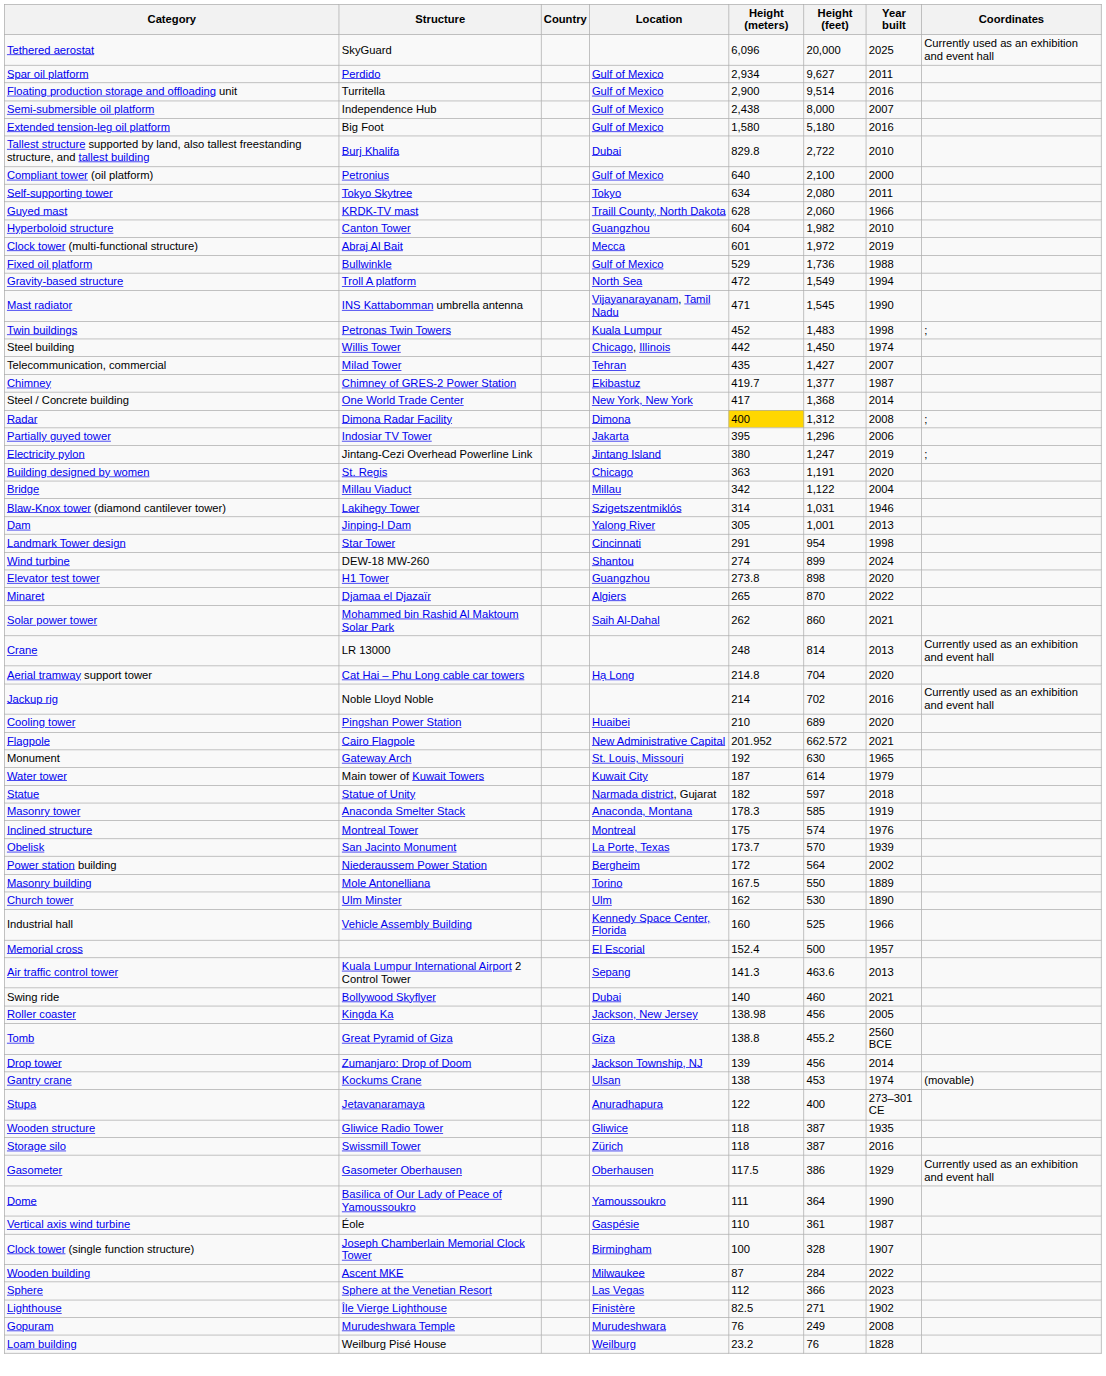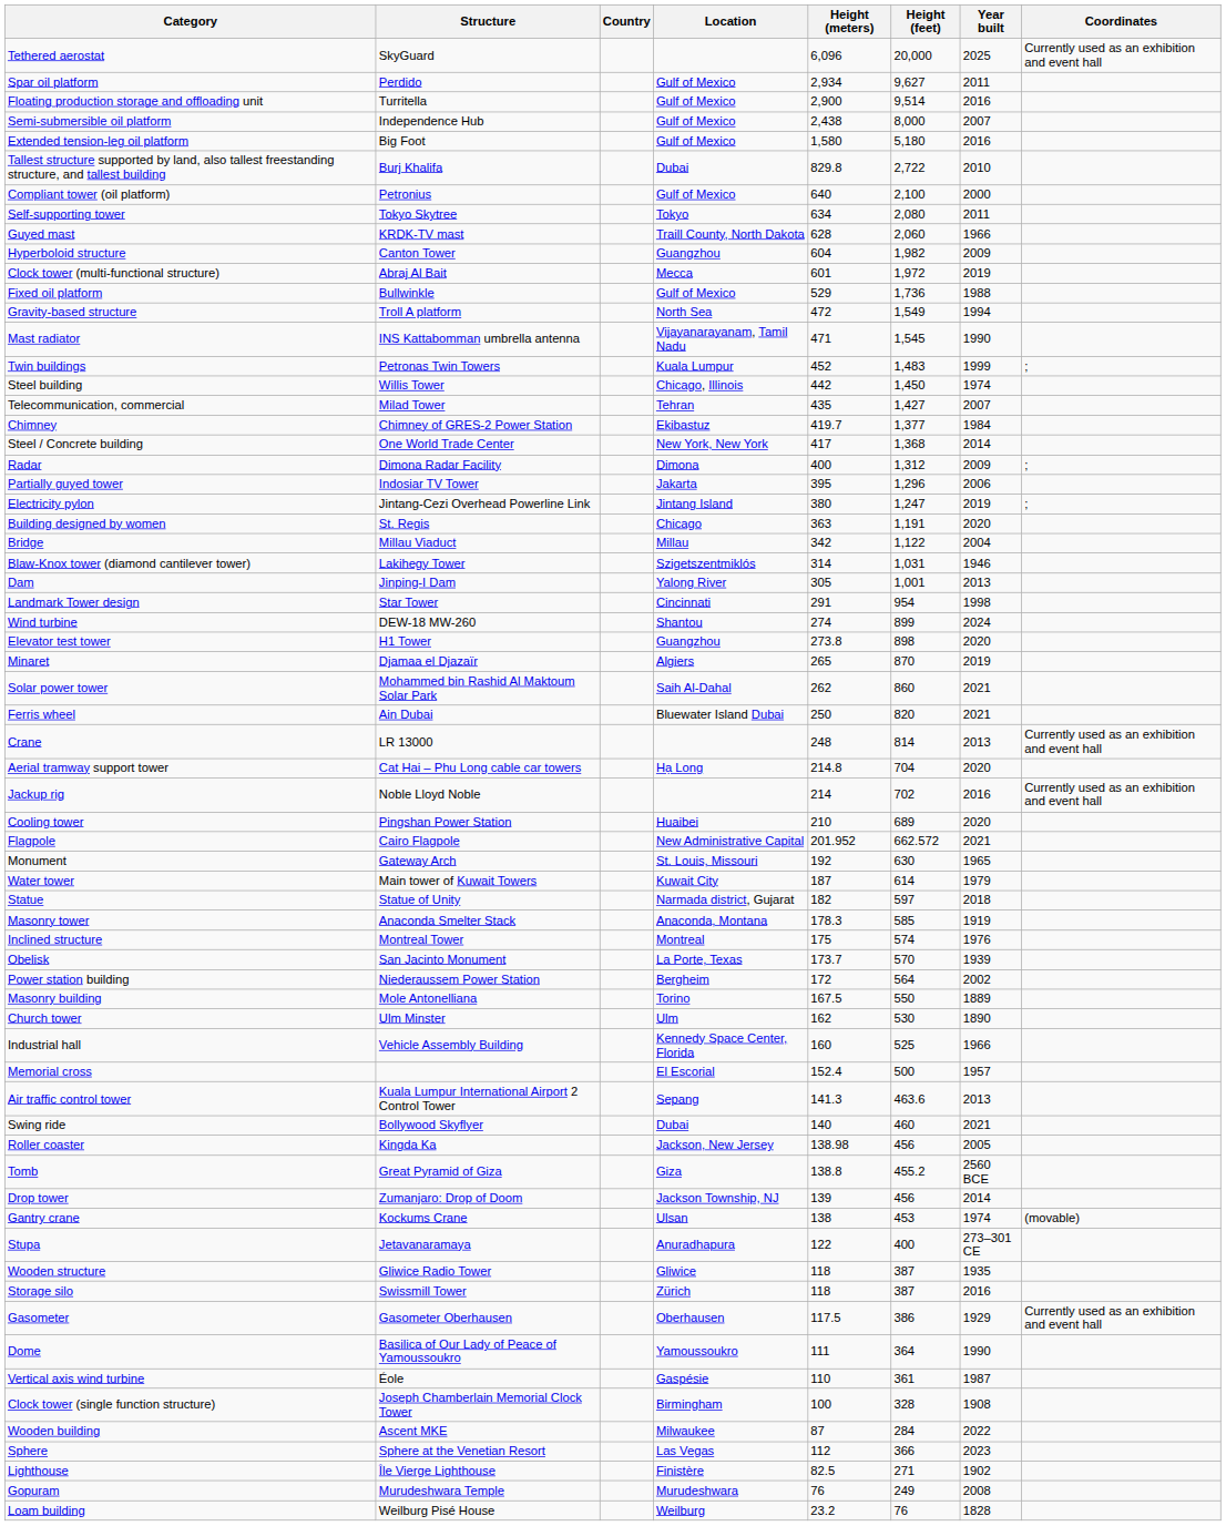 <table class="wikitable sortable sticky-header">
 <tr style="background:#ececec;">
 <th>Category</th>
 <th>Structure</th>
 <th>Country</th>
 <th>Location</th>
 <th>Height (meters)</th>
 <th>Height (feet)<br></th>
 <th>Year built</th>
 <th>Coordinates</th>
 </tr>
 <tr>
 <td><a href='#'>Tethered aerostat</a></td>
 <td>SkyGuard</td>
 <td></td>
 <td></td>
 <td>6,096</td>
 <td>20,000</td>
 <td>2025</td>
 <td> Currently used as an exhibition and event hall</td>
 </tr>
 <tr>
 <td><a href='#'>Spar oil platform</a></td>
 <td><a href='#'>Perdido</a></td>
 <td></td>
 <td><a href='#'>Gulf of Mexico</a></td>
 <td>2,934</td>
 <td>9,627</td>
 <td>2011</td>
 <td></td>
 </tr>
 <tr>
 <td><a href='#'>Floating production storage and offloading</a> unit</td>
 <td>Turritella</td>
 <td></td>
 <td><a href='#'>Gulf of Mexico</a></td>
 <td>2,900</td>
 <td>9,514</td>
 <td>2016</td>
 <td></td>
 </tr>
 <tr>
 <td><a href='#'>Semi-submersible oil platform</a></td>
 <td>Independence Hub</td>
 <td></td>
 <td><a href='#'>Gulf of Mexico</a></td>
 <td>2,438</td>
 <td>8,000</td>
 <td>2007</td>
 <td></td>
 </tr>
 <tr>
 <td><a href='#'>Extended tension-leg oil platform</a></td>
 <td>Big Foot</td>
 <td></td>
 <td><a href='#'>Gulf of Mexico</a></td>
 <td>1,580</td>
 <td>5,180</td>
 <td>2016</td>
 <td></td>
 </tr>
 <tr>
 <td><a href='#'>Tallest structure</a> supported by land, also tallest freestanding structure, and <a href='#'>tallest building</a></td>
 <td><a href='#'>Burj Khalifa</a></td>
 <td></td>
 <td><a href='#'>Dubai</a></td>
 <td>829.8</td>
 <td>2,722</td>
 <td>2010</td>
 <td></td>
 </tr>
 <tr>
 <td><a href='#'>Compliant tower</a> (oil platform)</td>
 <td><a href='#'>Petronius</a></td>
 <td></td>
 <td><a href='#'>Gulf of Mexico</a></td>
 <td>640</td>
 <td>2,100</td>
 <td>2000</td>
 <td></td>
 </tr>
 <tr>
 <td><a href='#'>Self-supporting tower</a></td>
 <td><a href='#'>Tokyo Skytree</a></td>
 <td></td>
 <td><a href='#'>Tokyo</a></td>
 <td>634</td>
 <td>2,080</td>
 <td>2011</td>
 <td></td>
 </tr>
 <tr>
 <td><a href='#'>Guyed mast</a></td>
 <td><a href='#'>KRDK-TV mast</a></td>
 <td></td>
 <td><a href='#'>Traill County, North Dakota</a></td>
 <td>628</td>
 <td>2,060</td>
 <td>1966</td>
 <td></td>
 </tr>
 <tr>
 <td><a href='#'>Hyperboloid structure</a></td>
 <td><a href='#'>Canton Tower</a></td>
 <td></td>
 <td><a href='#'>Guangzhou</a></td>
 <td>604</td>
 <td>1,982</td>
-<td>2010</td>
+<td>2009</td>
 <td></td>
 </tr>
 <tr>
 <td><a href='#'>Clock tower</a> (multi-functional structure)</td>
 <td><a href='#'>Abraj Al Bait</a></td>
 <td></td>
 <td><a href='#'>Mecca</a></td>
 <td>601</td>
 <td>1,972</td>
 <td>2019</td>
 <td></td>
 </tr>
 <tr>
 <td><a href='#'>Fixed oil platform</a></td>
 <td><a href='#'>Bullwinkle</a></td>
 <td></td>
 <td><a href='#'>Gulf of Mexico</a></td>
 <td>529</td>
 <td>1,736</td>
 <td>1988</td>
 <td></td>
 </tr>
 <tr>
 <td><a href='#'>Gravity-based structure</a></td>
 <td><a href='#'>Troll A platform</a></td>
 <td></td>
 <td><a href='#'>North Sea</a></td>
 <td>472</td>
 <td>1,549</td>
 <td>1994</td>
 <td></td>
 </tr>
 <tr>
 <td><a href='#'>Mast radiator</a></td>
 <td><a href='#'>INS Kattabomman</a> umbrella antenna</td>
 <td></td>
 <td><a href='#'>Vijayanarayanam</a>, <a href='#'>Tamil Nadu</a></td>
 <td>471</td>
 <td>1,545</td>
 <td>1990</td>
 <td></td>
 </tr>
 <tr>
 <td><a href='#'>Twin buildings</a></td>
 <td><a href='#'>Petronas Twin Towers</a></td>
 <td></td>
 <td><a href='#'>Kuala Lumpur</a></td>
 <td>452</td>
 <td>1,483</td>
-<td>1998</td>
+<td>1999</td>
 <td>; </td>
 </tr>
 <tr>
 <td>Steel building</td>
 <td><a href='#'>Willis Tower</a></td>
 <td></td>
 <td><a href='#'>Chicago</a>, <a href='#'>Illinois</a></td>
 <td>442</td>
 <td>1,450</td>
 <td>1974</td>
 <td></td>
 </tr>
 <tr>
 <td>Telecommunication, commercial</td>
 <td><a href='#'>Milad Tower</a></td>
 <td></td>
 <td><a href='#'>Tehran</a></td>
 <td>435</td>
 <td>1,427</td>
 <td>2007</td>
 <td></td>
 </tr>
 <tr>
 <td><a href='#'>Chimney</a></td>
 <td><a href='#'>Chimney of GRES-2 Power Station</a></td>
 <td></td>
 <td><a href='#'>Ekibastuz</a></td>
 <td>419.7</td>
 <td>1,377</td>
-<td>1987</td>
+<td>1984</td>
 <td></td>
 </tr>
 <tr>
 <td>Steel / Concrete building</td>
 <td><a href='#'>One World Trade Center</a></td>
 <td></td>
 <td><a href='#'>New York, New York</a></td>
 <td>417</td>
 <td>1,368</td>
 <td>2014</td>
 <td></td>
 </tr>
 <tr>
 <td><a href='#'>Radar</a></td>
 <td><a href='#'>Dimona Radar Facility</a></td>
 <td></td>
 <td><a href='#'>Dimona</a></td>
-<td style="background: gold;">400</td>
+<td>400</td>
 <td>1,312</td>
-<td>2008</td>
+<td>2009</td>
 <td> ; </td>
 </tr>
 <tr>
 <td><a href='#'>Partially guyed tower</a></td>
 <td><a href='#'>Indosiar TV Tower</a></td>
 <td></td>
 <td><a href='#'>Jakarta</a></td>
 <td>395</td>
 <td>1,296</td>
 <td>2006</td>
 <td></td>
 </tr>
 <tr>
 <td><a href='#'>Electricity pylon</a></td>
 <td>Jintang-Cezi Overhead Powerline Link</td>
 <td></td>
 <td><a href='#'>Jintang Island</a></td>
 <td>380</td>
 <td>1,247</td>
 <td>2019</td>
 <td> ; </td>
 </tr>
 <tr>
 <td><a href='#'>Building designed by women</a></td>
 <td><a href='#'>St. Regis</a></td>
 <td></td>
 <td><a href='#'>Chicago</a></td>
 <td>363</td>
 <td>1,191</td>
 <td>2020</td>
 <td></td>
 </tr>
 <tr>
 <td><a href='#'>Bridge</a></td>
 <td><a href='#'>Millau Viaduct</a></td>
 <td></td>
 <td><a href='#'>Millau</a></td>
 <td>342</td>
 <td>1,122</td>
 <td>2004</td>
 <td></td>
 </tr>
 <tr>
 <td><a href='#'>Blaw-Knox tower</a> (diamond cantilever tower)</td>
 <td><a href='#'>Lakihegy Tower</a></td>
 <td></td>
 <td><a href='#'>Szigetszentmiklós</a></td>
 <td>314</td>
 <td>1,031</td>
 <td>1946</td>
 <td></td>
 </tr>
 <tr>
 <td><a href='#'>Dam</a></td>
 <td><a href='#'>Jinping-I Dam</a></td>
 <td></td>
 <td><a href='#'>Yalong River</a></td>
 <td>305</td>
 <td>1,001</td>
 <td>2013</td>
 <td></td>
 </tr>
 <tr>
 <td><a href='#'>Landmark Tower design</a></td>
 <td><a href='#'>Star Tower</a></td>
 <td></td>
 <td><a href='#'>Cincinnati</a></td>
 <td>291</td>
 <td>954</td>
 <td>1998</td>
 <td></td>
 </tr>
 <tr>
 <td><a href='#'>Wind turbine</a></td>
 <td>DEW-18 MW-260</td>
 <td></td>
 <td><a href='#'>Shantou</a></td>
 <td>274</td>
 <td>899</td>
 <td>2024</td>
 <td></td>
 </tr>
 <tr>
 <td><a href='#'>Elevator test tower</a></td>
 <td><a href='#'>H1 Tower</a></td>
 <td></td>
 <td><a href='#'>Guangzhou</a></td>
 <td>273.8</td>
 <td>898</td>
 <td>2020</td>
 <td></td>
 </tr>
 <tr>
 <td><a href='#'>Minaret</a></td>
 <td><a href='#'>Djamaa el Djazaïr</a></td>
 <td></td>
 <td><a href='#'>Algiers</a></td>
 <td>265</td>
 <td>870</td>
-<td>2022</td>
+<td>2019</td>
 <td></td>
 </tr>
 <tr>
 <td><a href='#'>Solar power tower</a></td>
 <td><a href='#'>Mohammed bin Rashid Al Maktoum Solar Park</a></td>
 <td></td>
 <td><a href='#'>Saih Al-Dahal</a></td>
 <td>262</td>
 <td>860</td>
+<td>2021</td>
+<td></td>
+</tr>
+<tr>
+<td><a href='#'>Ferris wheel</a></td>
+<td><a href='#'>Ain Dubai</a></td>
+<td></td>
+<td>Bluewater Island <a href='#'>Dubai</a></td>
+<td>250</td>
+<td>820</td>
 <td>2021</td>
 <td></td>
 </tr>
 <tr>
 <td><a href='#'>Crane</a></td>
 <td>LR 13000</td>
 <td></td>
 <td></td>
 <td>248</td>
 <td>814</td>
 <td>2013</td>
 <td> Currently used as an exhibition and event hall</td>
 </tr>
 <tr>
 <td><a href='#'>Aerial tramway</a> support tower</td>
 <td><a href='#'>Cat Hai – Phu Long cable car towers</a></td>
 <td></td>
 <td><a href='#'>Hạ Long</a></td>
 <td>214.8</td>
 <td>704</td>
 <td>2020</td>
 <td></td>
 </tr>
 <tr>
 <td><a href='#'>Jackup rig</a></td>
 <td>Noble Lloyd Noble</td>
 <td></td>
 <td></td>
 <td>214</td>
 <td>702</td>
 <td>2016</td>
 <td> Currently used as an exhibition and event hall</td>
 </tr>
 <tr>
 <td><a href='#'>Cooling tower</a></td>
 <td><a href='#'>Pingshan Power Station</a></td>
 <td></td>
 <td><a href='#'>Huaibei</a></td>
 <td>210</td>
 <td>689</td>
 <td>2020</td>
 <td></td>
 </tr>
 <tr>
 <td><a href='#'>Flagpole</a></td>
 <td><a href='#'>Cairo Flagpole</a></td>
 <td></td>
 <td><a href='#'>New Administrative Capital</a></td>
 <td>201.952</td>
 <td>662.572</td>
 <td>2021</td>
 <td></td>
 </tr>
 <tr>
 <td>Monument</td>
 <td><a href='#'>Gateway Arch</a></td>
 <td></td>
 <td><a href='#'>St. Louis, Missouri</a></td>
 <td>192</td>
 <td>630</td>
 <td>1965</td>
 <td></td>
 </tr>
 <tr>
 <td><a href='#'>Water tower</a></td>
 <td>Main tower of <a href='#'>Kuwait Towers</a></td>
 <td></td>
 <td><a href='#'>Kuwait City</a></td>
 <td>187</td>
 <td>614</td>
 <td>1979</td>
 <td></td>
 </tr>
 <tr>
 <td><a href='#'>Statue</a></td>
 <td><a href='#'>Statue of Unity</a></td>
 <td></td>
 <td><a href='#'>Narmada district</a>, Gujarat</td>
 <td>182</td>
 <td>597</td>
 <td>2018</td>
 <td></td>
 </tr>
 <tr>
 <td><a href='#'>Masonry tower</a></td>
 <td><a href='#'>Anaconda Smelter Stack</a></td>
 <td></td>
 <td><a href='#'>Anaconda, Montana</a></td>
 <td>178.3</td>
 <td>585</td>
 <td>1919</td>
 <td></td>
 </tr>
 <tr>
 <td><a href='#'>Inclined structure</a></td>
 <td><a href='#'>Montreal Tower</a></td>
 <td></td>
 <td><a href='#'>Montreal</a></td>
 <td>175</td>
 <td>574</td>
 <td>1976</td>
 <td></td>
 </tr>
 <tr>
 <td><a href='#'>Obelisk</a></td>
 <td><a href='#'>San Jacinto Monument</a></td>
 <td></td>
 <td><a href='#'>La Porte, Texas</a></td>
 <td>173.7</td>
 <td>570</td>
 <td>1939</td>
 <td></td>
 </tr>
 <tr>
 <td><a href='#'>Power station</a> building</td>
 <td><a href='#'>Niederaussem Power Station</a></td>
 <td></td>
 <td><a href='#'>Bergheim</a></td>
 <td>172</td>
 <td>564</td>
 <td>2002</td>
 <td></td>
 </tr>
 <tr>
 <td><a href='#'>Masonry building</a></td>
 <td><a href='#'>Mole Antonelliana</a></td>
 <td></td>
 <td><a href='#'>Torino</a></td>
 <td>167.5</td>
 <td>550</td>
 <td>1889</td>
 <td></td>
 </tr>
 <tr>
 <td><a href='#'>Church tower</a></td>
 <td><a href='#'>Ulm Minster</a></td>
 <td></td>
 <td><a href='#'>Ulm</a></td>
 <td>162</td>
 <td>530</td>
 <td>1890</td>
 <td></td>
 </tr>
 <tr>
 <td>Industrial hall</td>
 <td><a href='#'>Vehicle Assembly Building</a></td>
 <td></td>
 <td><a href='#'>Kennedy Space Center, Florida</a></td>
 <td>160</td>
 <td>525</td>
 <td>1966</td>
 <td></td>
 </tr>
 <tr>
 <td><a href='#'>Memorial cross</a></td>
 <td></td>
 <td></td>
 <td><a href='#'>El Escorial</a></td>
 <td>152.4</td>
 <td>500</td>
 <td>1957</td>
 <td></td>
 </tr>
 <tr>
 <td><a href='#'>Air traffic control tower</a></td>
 <td><a href='#'>Kuala Lumpur International Airport</a> 2 Control Tower</td>
 <td></td>
 <td><a href='#'>Sepang</a></td>
 <td>141.3</td>
 <td>463.6</td>
 <td>2013</td>
 <td><br></td>
 </tr>
 <tr>
 <td>Swing ride</td>
 <td><a href='#'>Bollywood Skyflyer</a></td>
 <td></td>
 <td><a href='#'>Dubai</a></td>
 <td>140</td>
 <td>460</td>
 <td>2021</td>
 <td></td>
 </tr>
 <tr>
 <td><a href='#'>Roller coaster</a></td>
 <td><a href='#'>Kingda Ka</a></td>
 <td></td>
 <td><a href='#'>Jackson, New Jersey</a></td>
 <td>138.98</td>
 <td>456</td>
 <td>2005</td>
 <td></td>
 </tr>
 <tr>
 <td><a href='#'>Tomb</a></td>
 <td><a href='#'>Great Pyramid of Giza</a></td>
 <td></td>
 <td><a href='#'>Giza</a></td>
 <td>138.8</td>
 <td>455.2</td>
 <td>2560 BCE</td>
 <td></td>
 </tr>
 <tr>
 <td><a href='#'>Drop tower</a></td>
 <td><a href='#'>Zumanjaro: Drop of Doom</a></td>
 <td></td>
 <td><a href='#'>Jackson Township, NJ</a></td>
 <td>139</td>
 <td>456</td>
 <td>2014</td>
 <td></td>
 </tr>
 <tr>
 <td><a href='#'>Gantry crane</a></td>
 <td><a href='#'>Kockums Crane</a></td>
 <td></td>
 <td><a href='#'>Ulsan</a></td>
 <td>138</td>
 <td>453</td>
 <td>1974</td>
 <td>(movable)</td>
 </tr>
 <tr>
 <td><a href='#'>Stupa</a></td>
 <td><a href='#'>Jetavanaramaya</a></td>
 <td></td>
 <td><a href='#'>Anuradhapura</a></td>
 <td>122</td>
 <td>400</td>
 <td>273–301 CE</td>
 <td></td>
 </tr>
 <tr>
 <td><a href='#'>Wooden structure</a></td>
 <td><a href='#'>Gliwice Radio Tower</a></td>
 <td></td>
 <td><a href='#'>Gliwice</a></td>
 <td>118</td>
 <td>387</td>
 <td>1935</td>
 <td></td>
 </tr>
 <tr>
 <td><a href='#'>Storage silo</a></td>
 <td><a href='#'>Swissmill Tower</a></td>
 <td></td>
 <td><a href='#'>Zürich</a></td>
 <td>118</td>
 <td>387</td>
 <td>2016</td>
 <td></td>
 </tr>
 <tr>
 <td><a href='#'>Gasometer</a></td>
 <td><a href='#'>Gasometer Oberhausen</a></td>
 <td></td>
 <td><a href='#'>Oberhausen</a></td>
 <td>117.5</td>
 <td>386</td>
 <td>1929</td>
 <td> Currently used as an exhibition and event hall</td>
 </tr>
 <tr>
 <td><a href='#'>Dome</a></td>
 <td><a href='#'>Basilica of Our Lady of Peace of Yamoussoukro</a></td>
 <td></td>
 <td><a href='#'>Yamoussoukro</a></td>
 <td>111</td>
 <td>364</td>
 <td>1990</td>
 <td></td>
 </tr>
 <tr>
 <td><a href='#'>Vertical axis wind turbine</a></td>
 <td>Éole</td>
 <td></td>
 <td><a href='#'>Gaspésie</a></td>
 <td>110</td>
 <td>361</td>
 <td>1987</td>
 <td></td>
 </tr>
 <tr>
 <td><a href='#'>Clock tower</a> (single function structure)</td>
 <td><a href='#'>Joseph Chamberlain Memorial Clock Tower</a></td>
 <td></td>
 <td><a href='#'>Birmingham</a></td>
 <td>100</td>
 <td>328</td>
-<td>1907</td>
+<td>1908</td>
 <td></td>
 </tr>
 <tr>
 <td><a href='#'>Wooden building</a></td>
 <td><a href='#'>Ascent MKE</a></td>
 <td></td>
 <td><a href='#'>Milwaukee</a></td>
 <td>87</td>
 <td>284</td>
 <td>2022</td>
 <td></td>
 </tr>
 <tr>
 <td><a href='#'>Sphere</a></td>
 <td><a href='#'>Sphere at the Venetian Resort</a></td>
 <td></td>
 <td><a href='#'>Las Vegas</a></td>
 <td>112</td>
 <td>366</td>
 <td>2023</td>
 <td></td>
 </tr>
 <tr>
 <td><a href='#'>Lighthouse</a></td>
 <td><a href='#'>Île Vierge Lighthouse</a></td>
 <td></td>
 <td><a href='#'>Finistère</a></td>
 <td>82.5</td>
 <td>271</td>
 <td>1902</td>
 <td></td>
 </tr>
 <tr>
 <td><a href='#'>Gopuram</a></td>
 <td><a href='#'>Murudeshwara Temple</a></td>
 <td></td>
 <td><a href='#'>Murudeshwara</a></td>
 <td>76</td>
 <td>249</td>
 <td>2008</td>
 <td></td>
 </tr>
 <tr>
 <td><a href='#'>Loam building</a></td>
 <td>Weilburg Pisé House</td>
 <td></td>
 <td><a href='#'>Weilburg</a></td>
 <td>23.2</td>
 <td>76</td>
 <td>1828</td>
 <td></td>
 </tr>
 </table>
